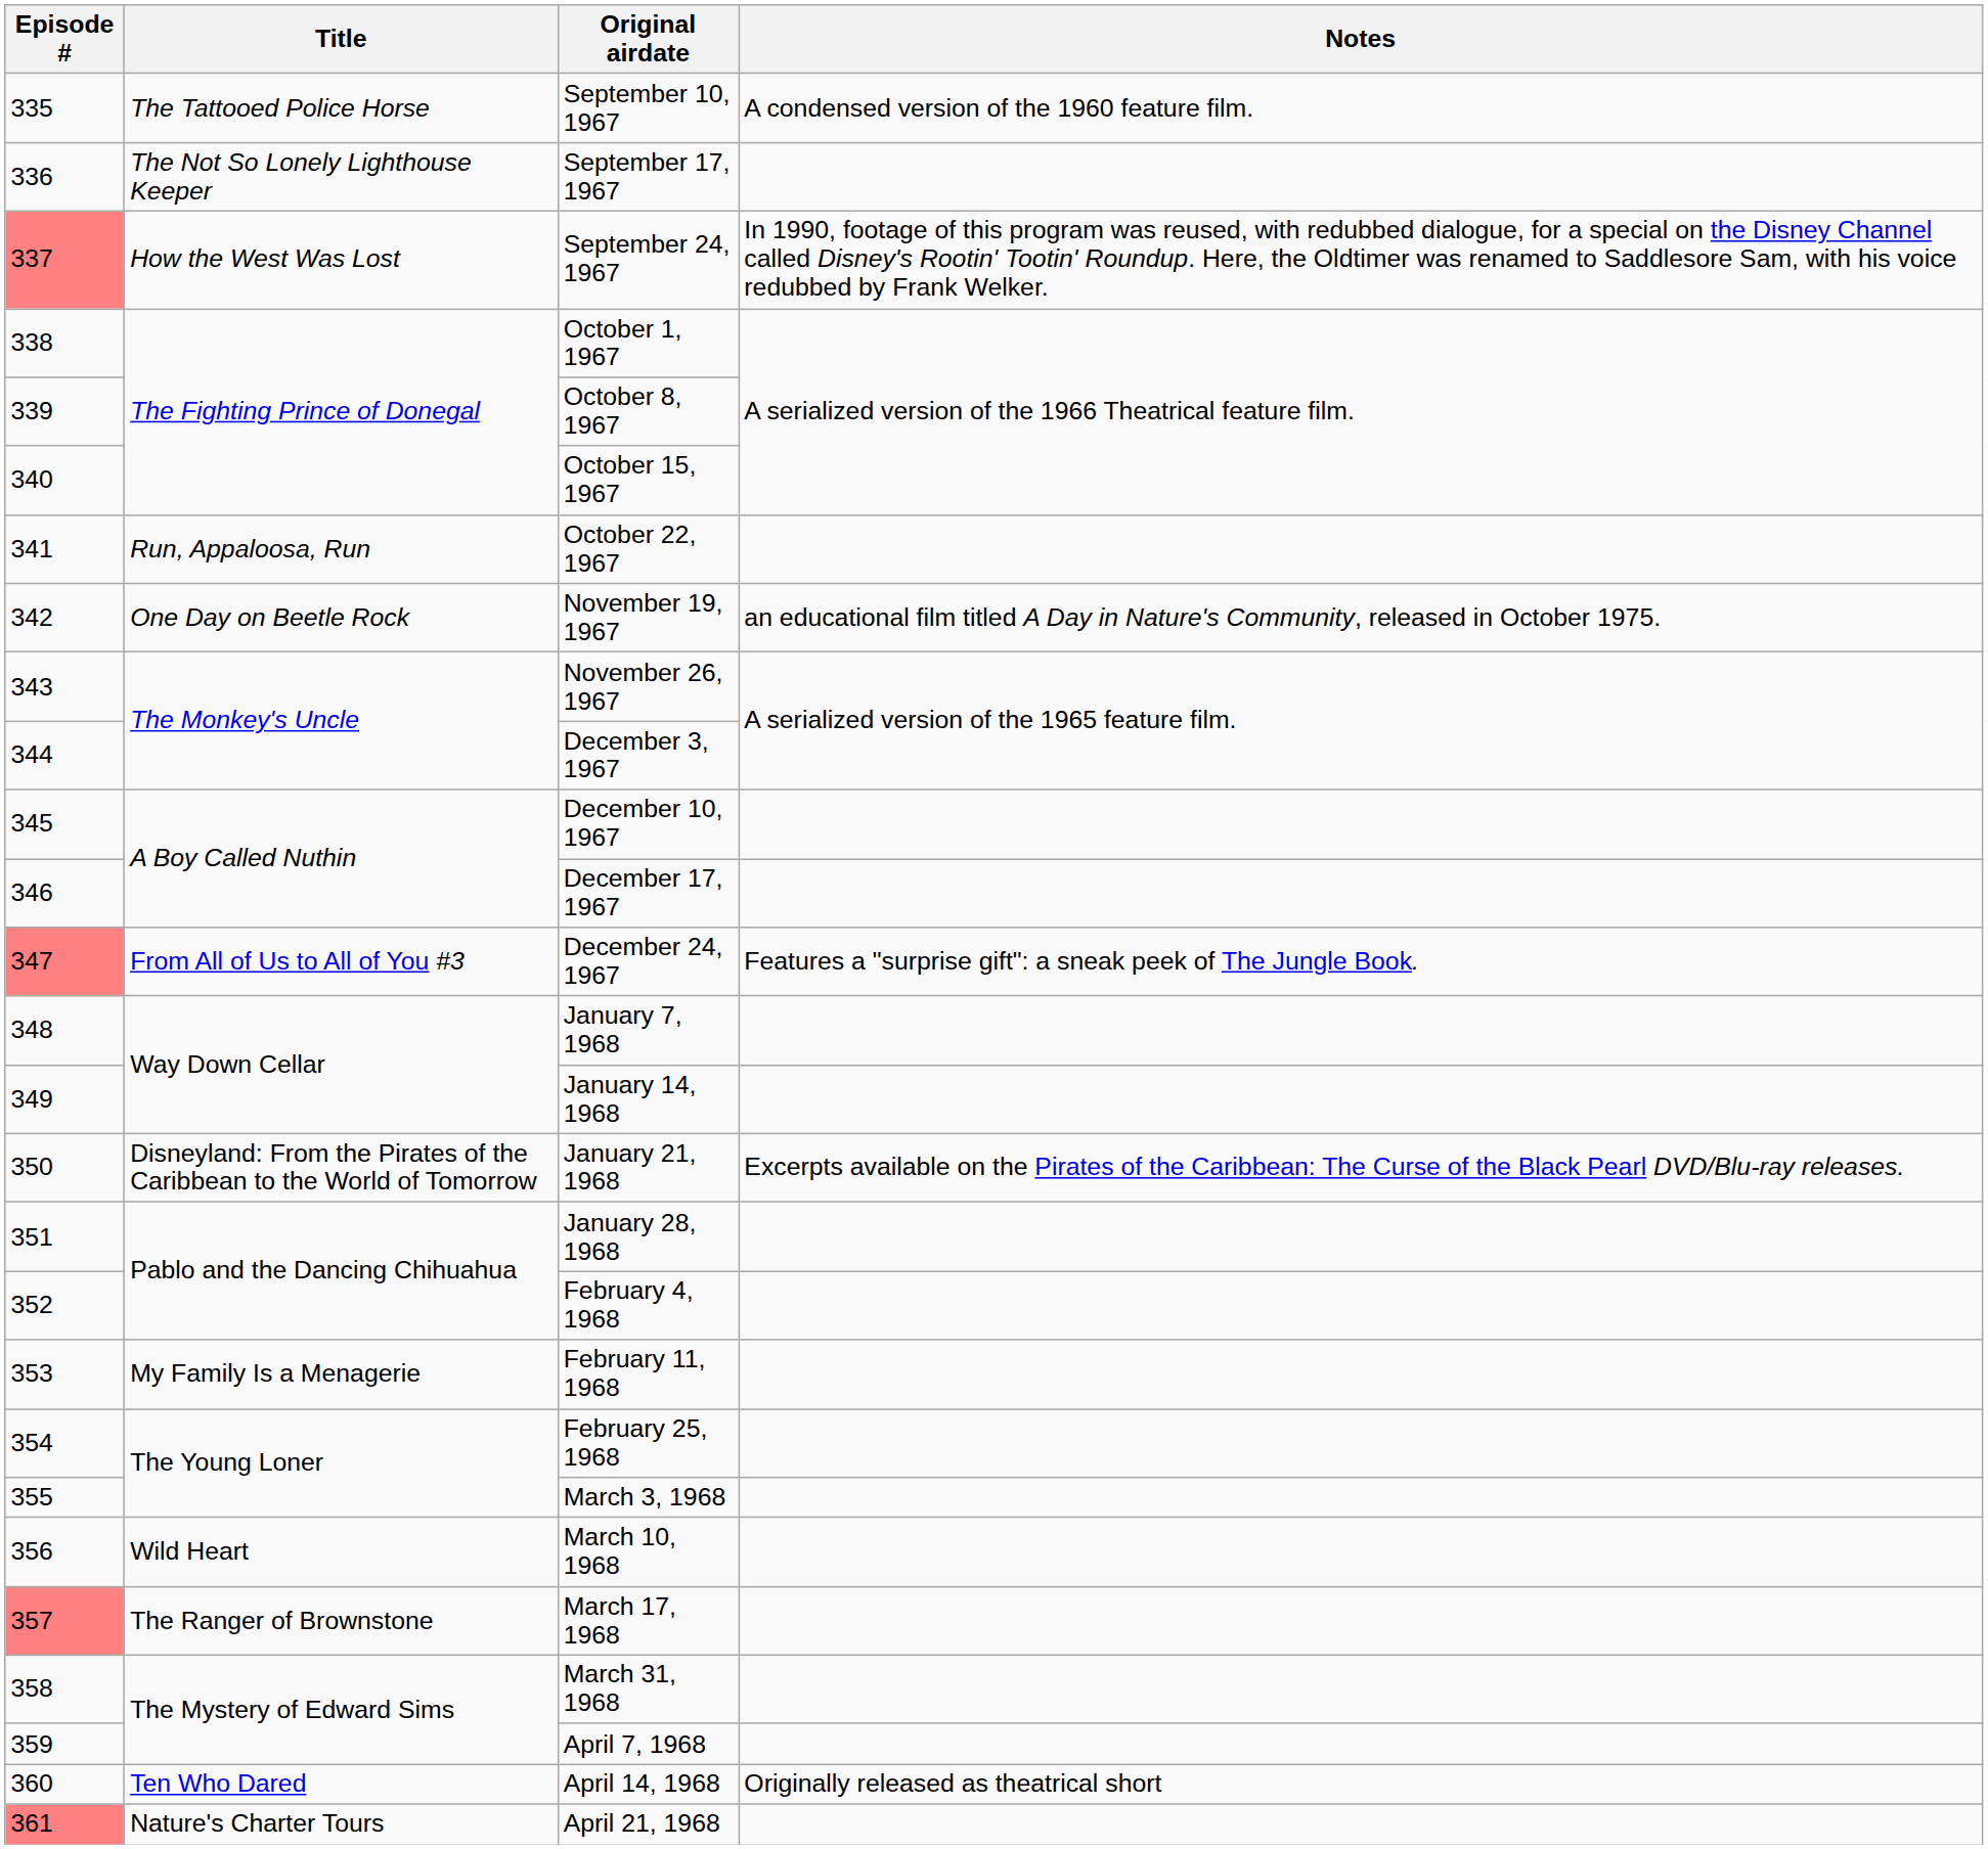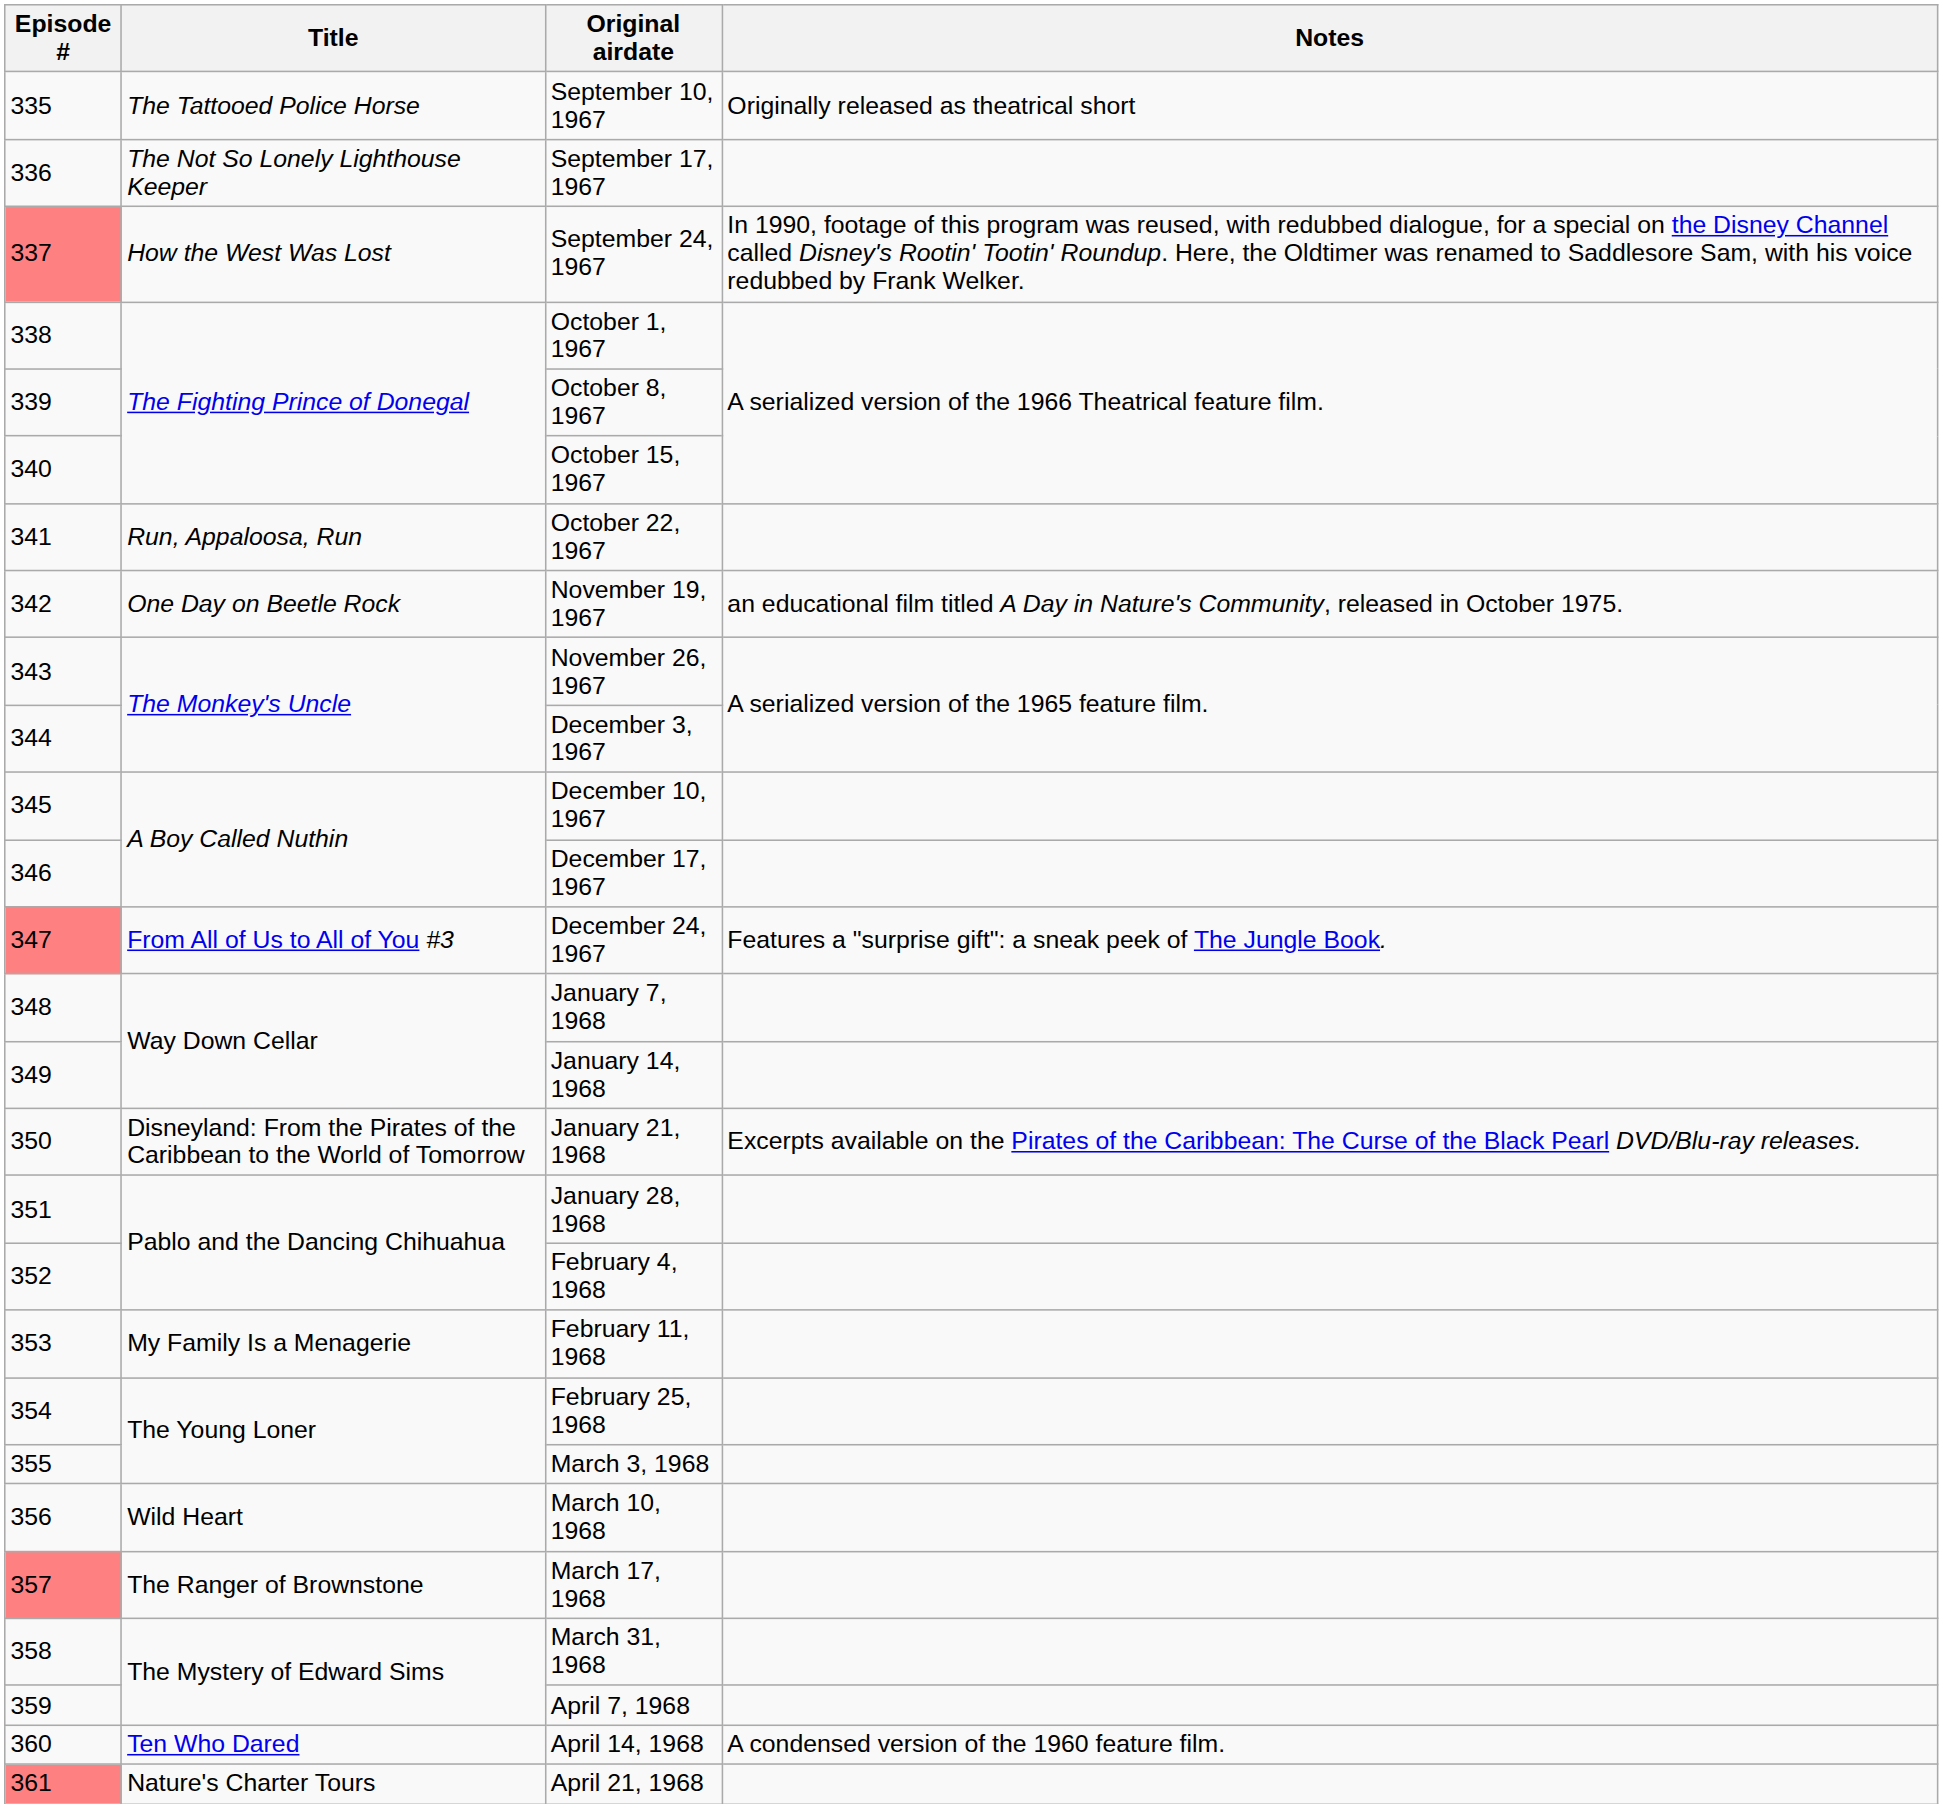 <table class="wikitable sortable">
 <tr>
 <th>Episode #</th>
 <th>Title</th>
 <th>Original airdate</th>
 <th>Notes</th>
 </tr>
 <tr>
 <td>335</td>
 <td><em>The Tattooed Police Horse</em></td>
 <td>September 10, 1967</td>
-<td>A condensed version of the 1960 feature film.</td>
+<td>Originally released as theatrical short</td>
 </tr>
 <tr>
 <td>336</td>
 <td><em>The Not So Lonely Lighthouse Keeper</em></td>
 <td>September 17, 1967</td>
 <td></td>
 </tr>
 <tr>
 <td style="background:#ff8080;">337</td>
 <td><em>How the West Was Lost</em></td>
 <td>September 24, 1967</td>
 <td>In 1990, footage of this program was reused, with redubbed dialogue, for a special on <a href='#'>the Disney Channel</a> called <em>Disney's Rootin' Tootin' Roundup</em>. Here, the Oldtimer was renamed to Saddlesore Sam, with his voice redubbed by Frank Welker.</td>
 </tr>
 <tr>
 <td>338</td>
 <td rowspan="3"><em><a href='#'>The Fighting Prince of Donegal</a></em></td>
 <td>October 1, 1967</td>
 <td rowspan="3">A serialized version of the 1966 Theatrical feature film.</td>
 </tr>
 <tr>
 <td>339</td>
 <td>October 8, 1967</td>
 </tr>
 <tr>
 <td>340</td>
 <td>October 15, 1967</td>
 </tr>
 <tr>
 <td>341</td>
 <td><em>Run, Appaloosa, Run</em></td>
 <td>October 22, 1967</td>
 <td></td>
 </tr>
 <tr>
 <td>342</td>
 <td><em>One Day on Beetle Rock</em></td>
 <td>November 19, 1967</td>
 <td>an educational film titled <em>A Day in Nature's Community</em>, released in October 1975.</td>
 </tr>
 <tr>
 <td>343</td>
 <td rowspan="2"><em><a href='#'>The Monkey's Uncle</a></em></td>
 <td>November 26, 1967</td>
 <td rowspan="2">A serialized version of the 1965 feature film.</td>
 </tr>
 <tr>
 <td>344</td>
 <td>December 3, 1967</td>
 </tr>
 <tr>
 <td>345</td>
 <td rowspan="2"><em>A Boy Called Nuthin<strong></td>
 <td>December 10, 1967</td>
 <td></td>
 </tr>
 <tr>
 <td>346</td>
 <td>December 17, 1967</td>
 <td></td>
 </tr>
 <tr>
 <td style="background:#ff8080;">347</td>
 <td></em><a href='#'>From All of Us to All of You</a><em> #3</td>
 <td>December 24, 1967</td>
 <td>Features a "surprise gift": a sneak peek of </em><a href='#'>The Jungle Book</a><em>.</td>
 </tr>
 <tr>
 <td>348</td>
 <td rowspan="2"></em>Way Down Cellar<em></td>
 <td>January 7, 1968</td>
 <td></td>
 </tr>
 <tr>
 <td>349</td>
 <td>January 14, 1968</td>
 <td></td>
 </tr>
 <tr>
 <td>350</td>
 <td></em>Disneyland: From the Pirates of the Caribbean to the World of Tomorrow<em></td>
 <td>January 21, 1968</td>
 <td>Excerpts available on the </em><a href='#'>Pirates of the Caribbean: The Curse of the Black Pearl</a><em> DVD/Blu-ray releases.</td>
 </tr>
 <tr>
 <td>351</td>
 <td rowspan="2"></em>Pablo and the Dancing Chihuahua<em></td>
 <td>January 28, 1968</td>
 <td></td>
 </tr>
 <tr>
 <td>352</td>
 <td>February 4, 1968</td>
 <td></td>
 </tr>
 <tr>
 <td>353</td>
 <td></em>My Family Is a Menagerie<em></td>
 <td>February 11, 1968</td>
 <td></td>
 </tr>
 <tr>
 <td>354</td>
 <td rowspan="2"></em>The Young Loner<em></td>
 <td>February 25, 1968</td>
 <td></td>
 </tr>
 <tr>
 <td>355</td>
 <td>March 3, 1968</td>
 <td></td>
 </tr>
 <tr>
 <td>356</td>
 <td></em>Wild Heart<em></td>
 <td>March 10, 1968</td>
 <td></td>
 </tr>
 <tr>
 <td style="background:#ff8080;">357</td>
 <td></em>The Ranger of Brownstone<em></td>
 <td>March 17, 1968</td>
 <td></td>
 </tr>
 <tr>
 <td>358</td>
 <td rowspan="2"></em>The Mystery of Edward Sims<em></td>
 <td>March 31, 1968</td>
 <td></td>
 </tr>
 <tr>
 <td>359</td>
 <td>April 7, 1968</td>
 <td></td>
 </tr>
 <tr>
 <td>360</td>
 <td></em><a href='#'>Ten Who Dared</a><em></td>
 <td>April 14, 1968</td>
-<td>Originally released as theatrical short</td>
+<td>A condensed version of the 1960 feature film.</td>
 </tr>
 <tr>
 <td style="background:#ff8080;">361</td>
 <td></em>Nature's Charter Tours<em></td>
 <td>April 21, 1968</td>
 <td></td>
 </tr>
 </table>
